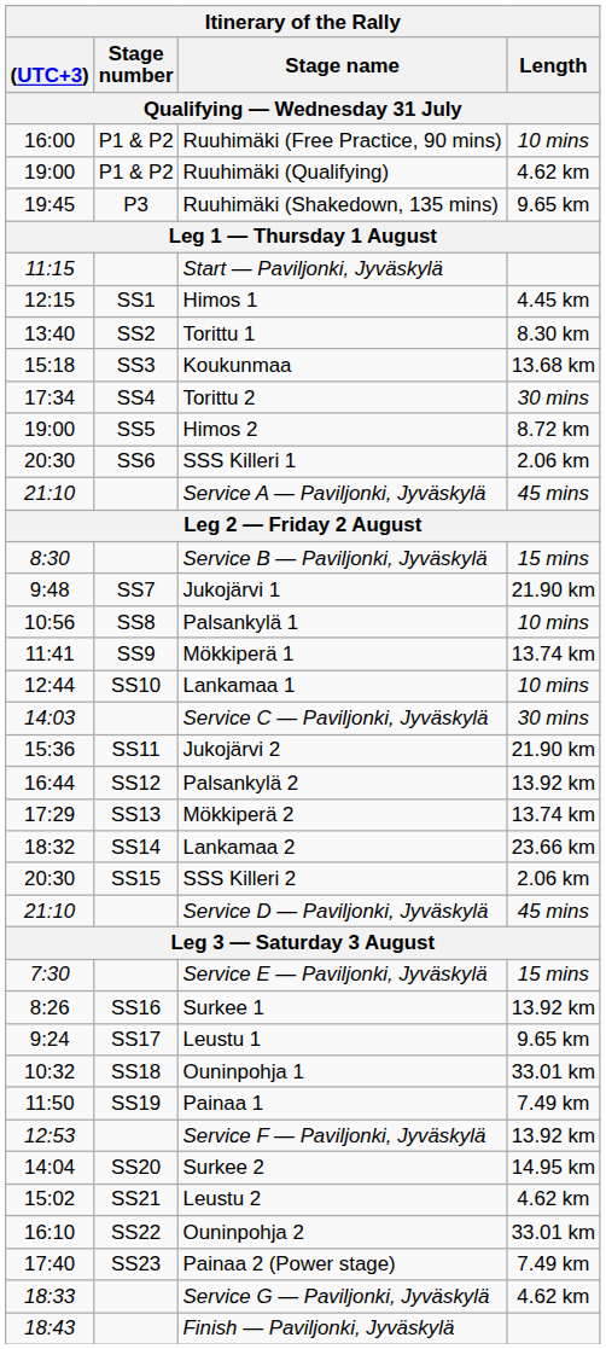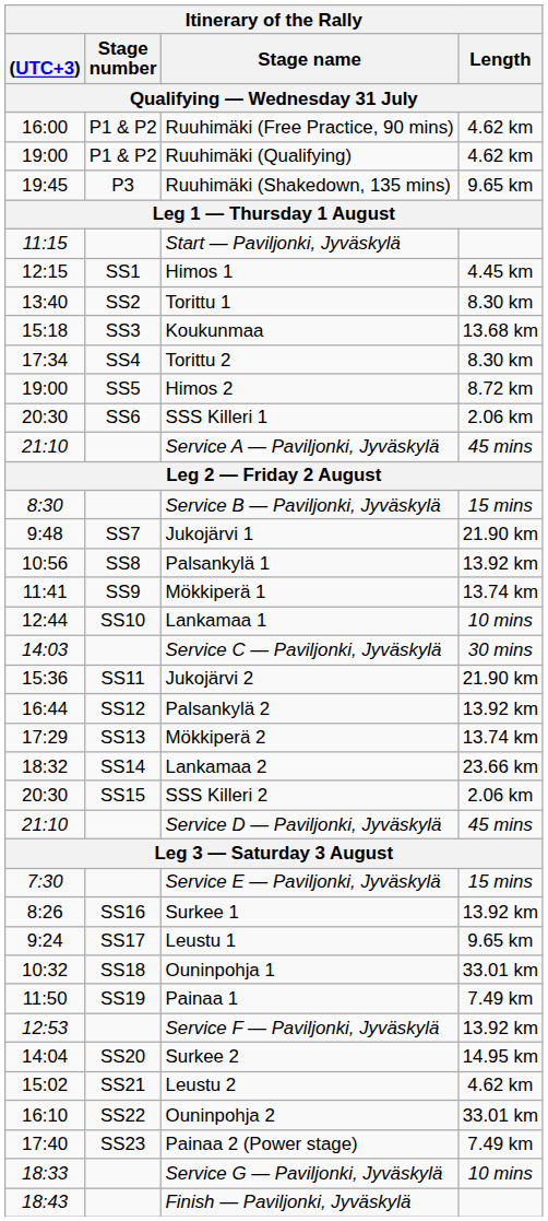 <table class="wikitable" style="text-align:center; font-size:85%">
 <tr>
 <th colspan="4">Itinerary of the Rally</th>
 </tr>
 <tr>
 <th><br>(<a href='#'>UTC+3</a>)</th>
 <th>Stage<br>number</th>
 <th>Stage name</th>
 <th>Length</th>
 </tr>
 <tr>
 <th colspan="4">Qualifying — Wednesday 31 July</th>
 </tr>
 <tr>
 <td>16:00</td>
 <td>P1 & P2</td>
 <td align="left">Ruuhimäki (Free Practice, 90 mins)</td>
-<td><em>10 mins</em></td>
+<td>4.62 km</td>
 </tr>
 <tr>
 <td>19:00</td>
 <td>P1 & P2</td>
 <td align="left">Ruuhimäki (Qualifying)</td>
 <td>4.62 km</td>
 </tr>
 <tr>
 <td>19:45</td>
 <td>P3</td>
 <td align="left">Ruuhimäki (Shakedown, 135 mins)</td>
 <td>9.65 km</td>
 </tr>
 <tr>
 <th colspan="4">Leg 1 — Thursday 1 August</th>
 </tr>
 <tr>
 <td><em>11:15</em></td>
 <td></td>
 <td align="left"><em>Start — Paviljonki, Jyväskylä</em></td>
 <td></td>
 </tr>
 <tr>
 <td>12:15</td>
 <td>SS1</td>
 <td align="left">Himos 1</td>
 <td>4.45 km</td>
 </tr>
 <tr>
 <td>13:40</td>
 <td>SS2</td>
 <td align="left">Torittu 1</td>
 <td>8.30 km</td>
 </tr>
 <tr>
 <td>15:18</td>
 <td>SS3</td>
 <td align="left">Koukunmaa</td>
 <td>13.68 km</td>
 </tr>
 <tr>
 <td>17:34</td>
 <td>SS4</td>
 <td align="left">Torittu 2</td>
-<td><em>30 mins</em></td>
+<td>8.30 km</td>
 </tr>
 <tr>
 <td>19:00</td>
 <td>SS5</td>
 <td align="left">Himos 2</td>
 <td>8.72 km</td>
 </tr>
 <tr>
 <td>20:30</td>
 <td>SS6</td>
 <td align="left">SSS Killeri 1</td>
 <td>2.06 km</td>
 </tr>
 <tr>
 <td><em>21:10</em></td>
 <td></td>
 <td align="left"><em>Service A — Paviljonki, Jyväskylä</em></td>
 <td><em>45 mins</em></td>
 </tr>
 <tr>
 <th colspan="5">Leg 2 — Friday 2 August</th>
 </tr>
 <tr>
 <td><em>8:30</em></td>
 <td></td>
 <td align="left"><em>Service B — Paviljonki, Jyväskylä</em></td>
 <td><em>15 mins</em></td>
 </tr>
 <tr>
 <td>9:48</td>
 <td>SS7</td>
 <td align="left">Jukojärvi 1</td>
 <td>21.90 km</td>
 </tr>
 <tr>
 <td>10:56</td>
 <td>SS8</td>
 <td align="left">Palsankylä 1</td>
-<td><em>10 mins</em></td>
+<td>13.92 km</td>
 </tr>
 <tr>
 <td>11:41</td>
 <td>SS9</td>
 <td align="left">Mökkiperä 1</td>
 <td>13.74 km</td>
 </tr>
 <tr>
 <td>12:44</td>
 <td>SS10</td>
 <td align="left">Lankamaa 1</td>
 <td><em>10 mins</em></td>
 </tr>
 <tr>
 <td><em>14:03</em></td>
 <td></td>
 <td align="left"><em>Service C — Paviljonki, Jyväskylä</em></td>
 <td><em>30 mins</em></td>
 </tr>
 <tr>
 <td>15:36</td>
 <td>SS11</td>
 <td align="left">Jukojärvi 2</td>
 <td>21.90 km</td>
 </tr>
 <tr>
 <td>16:44</td>
 <td>SS12</td>
 <td align="left">Palsankylä 2</td>
 <td>13.92 km</td>
 </tr>
 <tr>
 <td>17:29</td>
 <td>SS13</td>
 <td align="left">Mökkiperä 2</td>
 <td>13.74 km</td>
 </tr>
 <tr>
 <td>18:32</td>
 <td>SS14</td>
 <td align="left">Lankamaa 2</td>
 <td>23.66 km</td>
 </tr>
 <tr>
 <td>20:30</td>
 <td>SS15</td>
 <td align="left">SSS Killeri 2</td>
 <td>2.06 km</td>
 </tr>
 <tr>
 <td><em>21:10</em></td>
 <td></td>
 <td align="left"><em>Service D — Paviljonki, Jyväskylä</em></td>
 <td><em>45 mins</em></td>
 </tr>
 <tr>
 <th colspan="5">Leg 3 — Saturday 3 August</th>
 </tr>
 <tr>
 <td><em>7:30</em></td>
 <td></td>
 <td align="left"><em>Service E — Paviljonki, Jyväskylä</em></td>
 <td><em>15 mins</em></td>
 </tr>
 <tr>
 <td>8:26</td>
 <td>SS16</td>
 <td align="left">Surkee 1</td>
 <td>13.92 km</td>
 </tr>
 <tr>
 <td>9:24</td>
 <td>SS17</td>
 <td align="left">Leustu 1</td>
 <td>9.65 km</td>
 </tr>
 <tr>
 <td>10:32</td>
 <td>SS18</td>
 <td align="left">Ouninpohja 1</td>
 <td>33.01 km</td>
 </tr>
 <tr>
 <td>11:50</td>
 <td>SS19</td>
 <td align="left">Painaa 1</td>
 <td>7.49 km</td>
 </tr>
 <tr>
 <td><em>12:53</em></td>
 <td></td>
 <td align="left"><em>Service F — Paviljonki, Jyväskylä</em></td>
 <td>13.92 km</td>
 </tr>
 <tr>
 <td>14:04</td>
 <td>SS20</td>
 <td align="left">Surkee 2</td>
 <td>14.95 km</td>
 </tr>
 <tr>
 <td>15:02</td>
 <td>SS21</td>
 <td align="left">Leustu 2</td>
 <td>4.62 km</td>
 </tr>
 <tr>
 <td>16:10</td>
 <td>SS22</td>
 <td align="left">Ouninpohja 2</td>
 <td>33.01 km</td>
 </tr>
 <tr>
 <td>17:40</td>
 <td>SS23</td>
 <td align="left">Painaa 2 (Power stage)</td>
 <td>7.49 km</td>
 </tr>
 <tr>
 <td><em>18:33</em></td>
 <td></td>
 <td align="left"><em>Service G — Paviljonki, Jyväskylä</em></td>
-<td>4.62 km</td>
+<td><em>10 mins</em></td>
 </tr>
 <tr>
 <td><em>18:43</em></td>
 <td></td>
 <td align="left"><em>Finish — Paviljonki, Jyväskylä</em></td>
 <td></td>
 </tr>
 </table>
